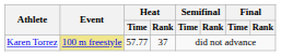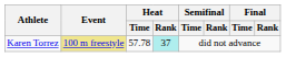 <table class=wikitable style="font-size:90%">
 <tr>
 <th rowspan="2">Athlete</th>
 <th rowspan="2">Event</th>
 <th colspan="2">Heat</th>
 <th colspan="2">Semifinal</th>
 <th colspan="2">Final</th>
 </tr>
 <tr style="font-size:95%">
 <th>Time</th>
 <th>Rank</th>
 <th>Time</th>
 <th>Rank</th>
 <th>Time</th>
 <th>Rank</th>
 </tr>
 <tr align=center>
 <td align=left><a href='#'>Karen Torrez</a></td>
 <td align=left style="background: khaki;"><a href='#'>100 m freestyle</a></td>
-<td>57.77</td>
-<td>37</td>
+<td>57.78</td>
+<td style="background: paleturquoise;">37</td>
 <td align=center colspan=4>did not advance</td>
 </tr>
 </table>
